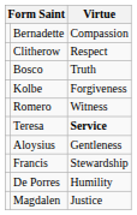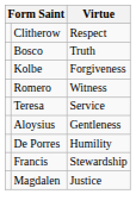 <table class="wikitable">
 <tr>
 <th colspan="2">Form Saint</th>
 <th>Virtue</th>
-</tr>
-<tr>
-<td></td>
-<td>Bernadette</td>
-<td>Compassion</td>
 </tr>
 <tr>
 <td></td>
 <td>Clitherow</td>
 <td>Respect</td>
 </tr>
 <tr>
 <td></td>
 <td>Bosco</td>
 <td>Truth</td>
 </tr>
 <tr>
 <td></td>
 <td>Kolbe</td>
 <td>Forgiveness</td>
 </tr>
 <tr>
 <td></td>
 <td>Romero</td>
 <td>Witness</td>
 </tr>
 <tr>
 <td></td>
 <td>Teresa</td>
-<td><strong>Service</strong></td>
+<td>Service</td>
 </tr>
 <tr>
 <td></td>
 <td>Aloysius</td>
 <td>Gentleness</td>
 </tr>
 <tr>
 <td></td>
-<td>Francis</td>
-<td>Stewardship</td>
+<td>De Porres</td>
+<td>Humility</td>
 </tr>
 <tr>
 <td></td>
-<td>De Porres</td>
-<td>Humility</td>
+<td>Francis</td>
+<td>Stewardship</td>
 </tr>
 <tr>
 <td></td>
 <td>Magdalen</td>
 <td>Justice</td>
 </tr>
 </table>
